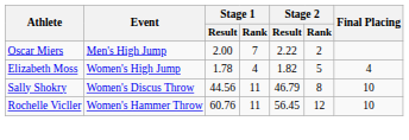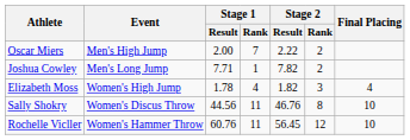 <table class="wikitable" style="font-size:90%">
 <tr>
 <th rowspan=2>Athlete</th>
 <th rowspan=2>Event</th>
 <th colspan=2>Stage 1</th>
 <th colspan=2>Stage 2</th>
 <th rowspan=2>Final Placing</th>
 </tr>
 <tr style="font-size:95%">
 <th>Result</th>
 <th>Rank</th>
 <th>Result</th>
 <th>Rank</th>
 </tr>
 <tr align=center>
 <td align=left><a href='#'>Oscar Miers</a></td>
 <td align=left><a href='#'>Men's High Jump</a></td>
 <td>2.00</td>
 <td>7</td>
 <td>2.22</td>
 <td>2</td>
 <td></td>
 </tr>
 <tr align=center>
+<td align=left><a href='#'>Joshua Cowley</a></td>
+<td align=left><a href='#'>Men's Long Jump</a></td>
+<td>7.71</td>
+<td>1</td>
+<td>7.82</td>
+<td>2</td>
+<td></td>
+</tr>
+<tr align=center>
 <td align=left><a href='#'>Elizabeth Moss</a></td>
 <td align=left><a href='#'>Women's High Jump</a></td>
 <td>1.78</td>
 <td>4</td>
 <td>1.82</td>
-<td>5</td>
+<td>3</td>
 <td>4</td>
 </tr>
 <tr align=center>
 <td align=left><a href='#'>Sally Shokry</a></td>
 <td align=left><a href='#'>Women's Discus Throw</a></td>
 <td>44.56</td>
 <td>11</td>
-<td>46.79</td>
+<td>46.76</td>
 <td>8</td>
 <td>10</td>
 </tr>
 <tr align=center>
 <td align=left><a href='#'>Rochelle Vicller</a></td>
 <td align=left><a href='#'>Women's Hammer Throw</a></td>
 <td>60.76</td>
 <td>11</td>
 <td>56.45</td>
 <td>12</td>
 <td>10</td>
 </tr>
 </table>
